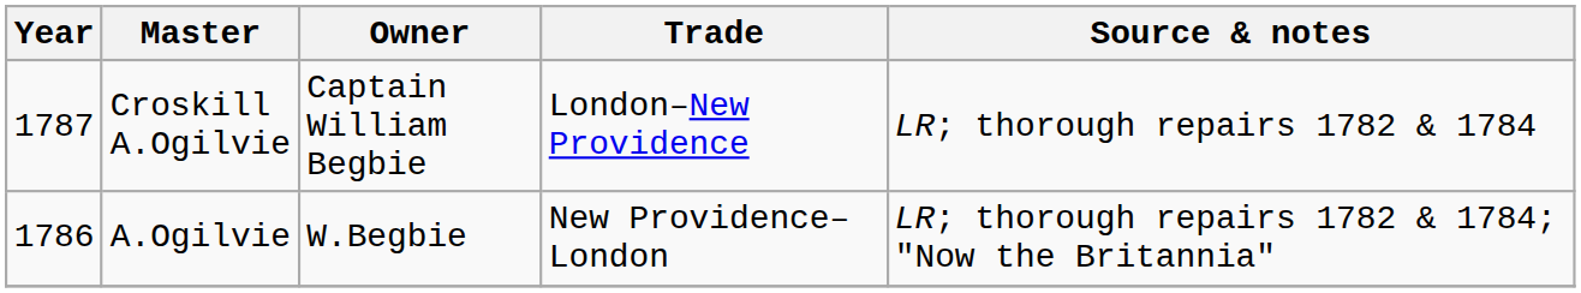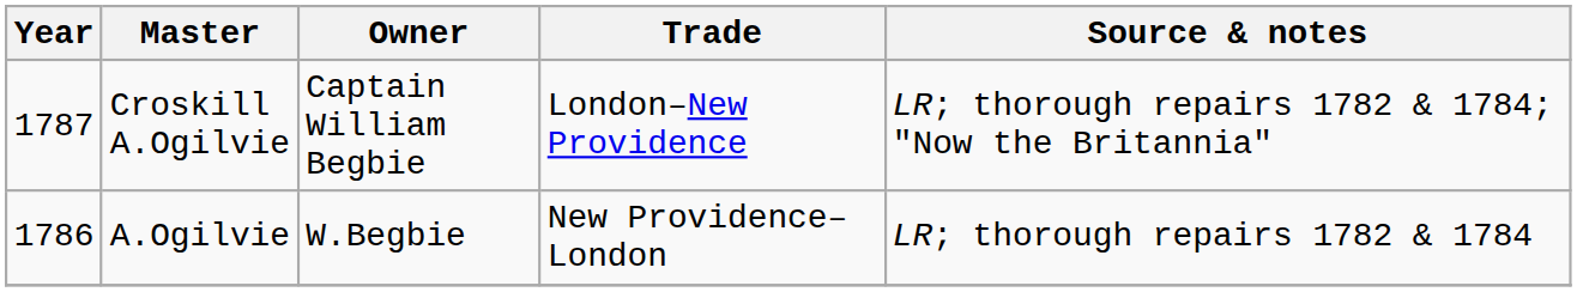 <table class=" wikitable">
 <tr>
 <th>Year</th>
 <th>Master</th>
 <th>Owner</th>
 <th>Trade</th>
 <th>Source & notes</th>
 </tr>
 <tr>
 <td>1787</td>
 <td>Croskill<br>A.Ogilvie</td>
 <td>Captain<br>William Begbie</td>
 <td>London–<a href='#'>New Providence</a></td>
-<td><em>LR</em>; thorough repairs 1782 & 1784</td>
+<td><em>LR</em>; thorough repairs 1782 & 1784; "Now the Britannia"</td>
 </tr>
 <tr>
 <td>1786</td>
 <td>A.Ogilvie</td>
 <td>W.Begbie</td>
 <td>New Providence–London</td>
-<td><em>LR</em>; thorough repairs 1782 & 1784; "Now the Britannia"</td>
+<td><em>LR</em>; thorough repairs 1782 & 1784</td>
 </tr>
 <tr>
 </tr>
 </table>
